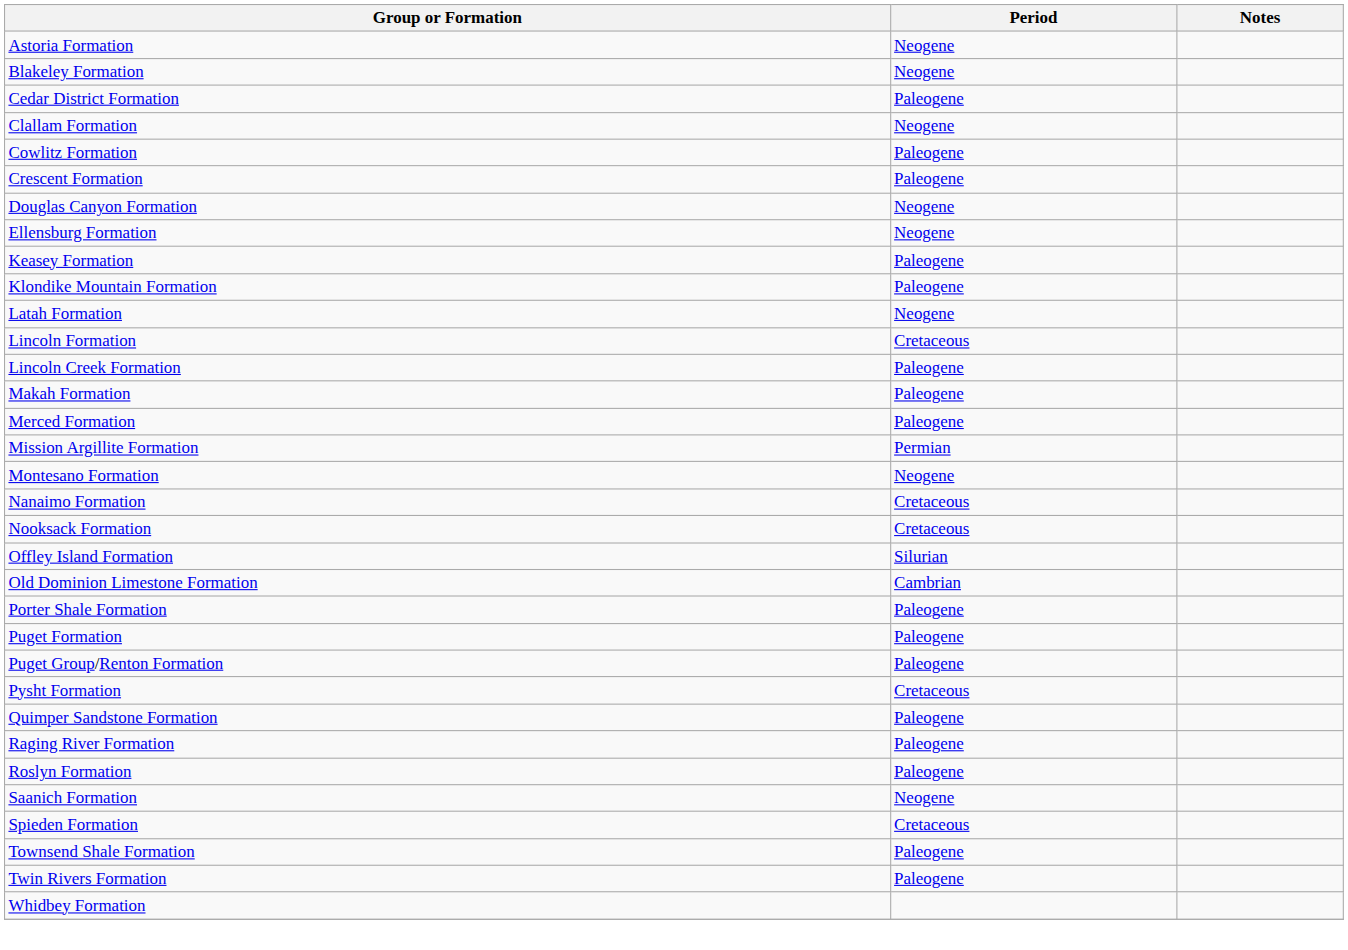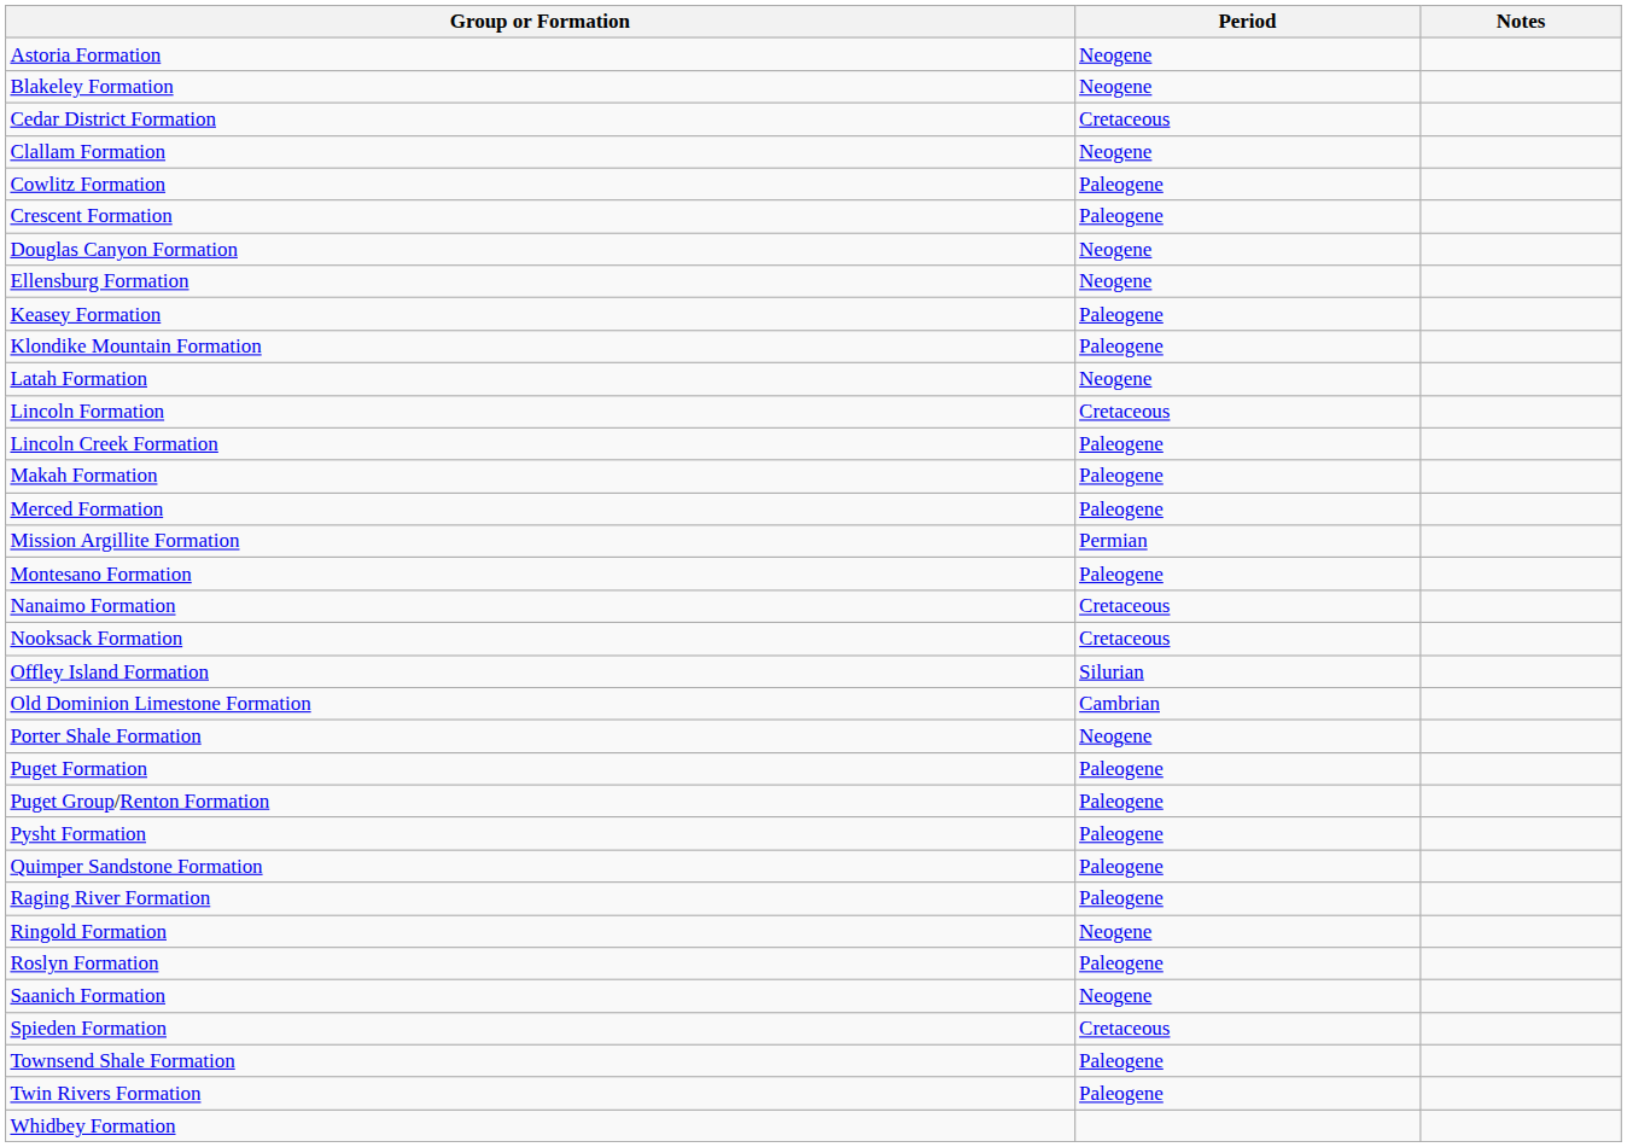 <table class="wikitable sortable" style="width: 100%;">
 <tr>
 <th>Group or Formation</th>
 <th>Period</th>
 <th>Notes</th>
 </tr>
 <tr>
 <td><a href='#'>Astoria Formation</a></td>
 <td><a href='#'>Neogene</a></td>
 <td></td>
 </tr>
 <tr>
 <td><a href='#'>Blakeley Formation</a></td>
 <td><a href='#'>Neogene</a></td>
 <td></td>
 </tr>
 <tr>
 <td><a href='#'>Cedar District Formation</a></td>
-<td><a href='#'>Paleogene</a></td>
+<td><a href='#'>Cretaceous</a></td>
 <td></td>
 </tr>
 <tr>
 <td><a href='#'>Clallam Formation</a></td>
 <td><a href='#'>Neogene</a></td>
 <td></td>
 </tr>
 <tr>
 <td><a href='#'>Cowlitz Formation</a></td>
 <td><a href='#'>Paleogene</a></td>
 <td></td>
 </tr>
 <tr>
 <td><a href='#'>Crescent Formation</a></td>
 <td><a href='#'>Paleogene</a></td>
 <td></td>
 </tr>
 <tr>
 <td><a href='#'>Douglas Canyon Formation</a></td>
 <td><a href='#'>Neogene</a></td>
 <td></td>
 </tr>
 <tr>
 <td><a href='#'>Ellensburg Formation</a></td>
 <td><a href='#'>Neogene</a></td>
 <td></td>
 </tr>
 <tr>
 <td><a href='#'>Keasey Formation</a></td>
 <td><a href='#'>Paleogene</a></td>
 <td></td>
 </tr>
 <tr>
 <td><a href='#'>Klondike Mountain Formation</a></td>
 <td><a href='#'>Paleogene</a></td>
 <td></td>
 </tr>
 <tr>
 <td><a href='#'>Latah Formation</a></td>
 <td><a href='#'>Neogene</a></td>
 <td></td>
 </tr>
 <tr>
 <td><a href='#'>Lincoln Formation</a></td>
 <td><a href='#'>Cretaceous</a></td>
 <td></td>
 </tr>
 <tr>
 <td><a href='#'>Lincoln Creek Formation</a></td>
 <td><a href='#'>Paleogene</a></td>
 <td></td>
 </tr>
 <tr>
 <td><a href='#'>Makah Formation</a></td>
 <td><a href='#'>Paleogene</a></td>
 <td></td>
 </tr>
 <tr>
 <td><a href='#'>Merced Formation</a></td>
 <td><a href='#'>Paleogene</a></td>
 <td></td>
 </tr>
 <tr>
 <td><a href='#'>Mission Argillite Formation</a></td>
 <td><a href='#'>Permian</a></td>
 <td></td>
 </tr>
 <tr>
 <td><a href='#'>Montesano Formation</a></td>
-<td><a href='#'>Neogene</a></td>
+<td><a href='#'>Paleogene</a></td>
 <td></td>
 </tr>
 <tr>
 <td><a href='#'>Nanaimo Formation</a></td>
 <td><a href='#'>Cretaceous</a></td>
 <td></td>
 </tr>
 <tr>
 <td><a href='#'>Nooksack Formation</a></td>
 <td><a href='#'>Cretaceous</a></td>
 <td></td>
 </tr>
 <tr>
 <td><a href='#'>Offley Island Formation</a></td>
 <td><a href='#'>Silurian</a></td>
 <td></td>
 </tr>
 <tr>
 <td><a href='#'>Old Dominion Limestone Formation</a></td>
 <td><a href='#'>Cambrian</a></td>
 <td></td>
 </tr>
 <tr>
 <td><a href='#'>Porter Shale Formation</a></td>
-<td><a href='#'>Paleogene</a></td>
+<td><a href='#'>Neogene</a></td>
 <td></td>
 </tr>
 <tr>
 <td><a href='#'>Puget Formation</a></td>
 <td><a href='#'>Paleogene</a></td>
 <td></td>
 </tr>
 <tr>
 <td><a href='#'>Puget Group</a>/<a href='#'>Renton Formation</a></td>
 <td><a href='#'>Paleogene</a></td>
 <td></td>
 </tr>
 <tr>
 <td><a href='#'>Pysht Formation</a></td>
-<td><a href='#'>Cretaceous</a></td>
+<td><a href='#'>Paleogene</a></td>
 <td></td>
 </tr>
 <tr>
 <td><a href='#'>Quimper Sandstone Formation</a></td>
 <td><a href='#'>Paleogene</a></td>
 <td></td>
 </tr>
 <tr>
 <td><a href='#'>Raging River Formation</a></td>
 <td><a href='#'>Paleogene</a></td>
+<td></td>
+</tr>
+<tr>
+<td><a href='#'>Ringold Formation</a></td>
+<td><a href='#'>Neogene</a></td>
 <td></td>
 </tr>
 <tr>
 <td><a href='#'>Roslyn Formation</a></td>
 <td><a href='#'>Paleogene</a></td>
 <td></td>
 </tr>
 <tr>
 <td><a href='#'>Saanich Formation</a></td>
 <td><a href='#'>Neogene</a></td>
 <td></td>
 </tr>
 <tr>
 <td><a href='#'>Spieden Formation</a></td>
 <td><a href='#'>Cretaceous</a></td>
 <td></td>
 </tr>
 <tr>
 <td><a href='#'>Townsend Shale Formation</a></td>
 <td><a href='#'>Paleogene</a></td>
 <td></td>
 </tr>
 <tr>
 <td><a href='#'>Twin Rivers Formation</a></td>
 <td><a href='#'>Paleogene</a></td>
 <td></td>
 </tr>
 <tr>
 <td><a href='#'>Whidbey Formation</a></td>
 <td></td>
 <td></td>
 </tr>
 <tr>
 </tr>
 </table>
